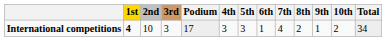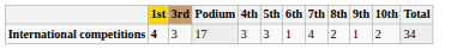 <table class="wikitable">
 <tr>
 <th></th>
 <th style="background: gold;">1st</th>
-<th style="background: silver;">2nd</th>
 <th style="background: #c96;">3rd</th>
 <th>Podium</th>
 <th>4th</th>
 <th>5th</th>
 <th>6th</th>
 <th>7th</th>
 <th>8th</th>
 <th>9th</th>
 <th>10th</th>
 <th>Total</th>
 </tr>
 <tr>
 <td><strong>International competitions</strong></td>
 <td><strong>4</strong></td>
-<td>10</td>
 <td>3</td>
 <td style="background: #EEEEEE;">17</td>
 <td>3</td>
 <td>3</td>
 <td>1</td>
 <td>4</td>
 <td>2</td>
 <td>1</td>
 <td>2</td>
 <td style="background: #EEEEEE;">34</td>
 </tr>
 </table>
